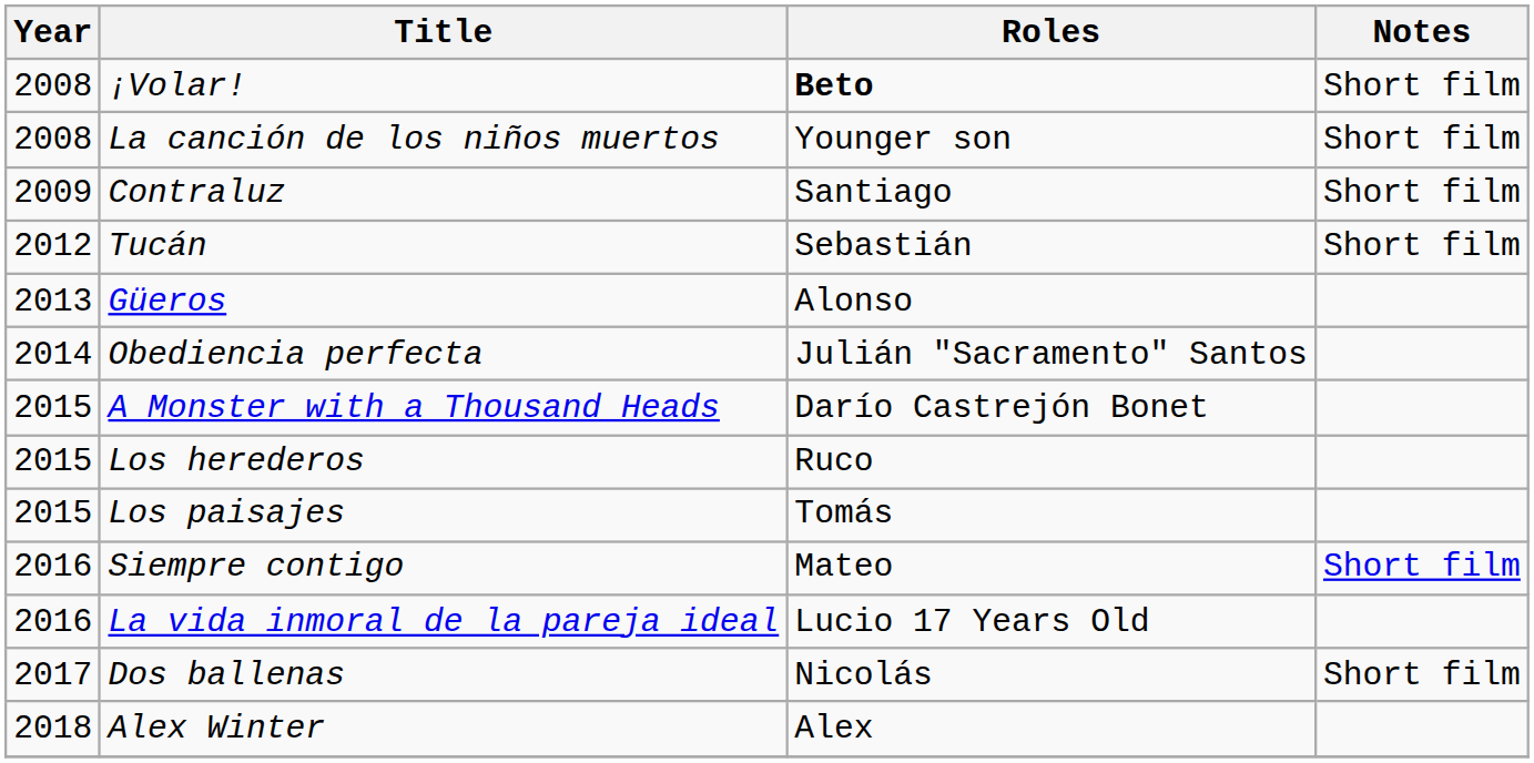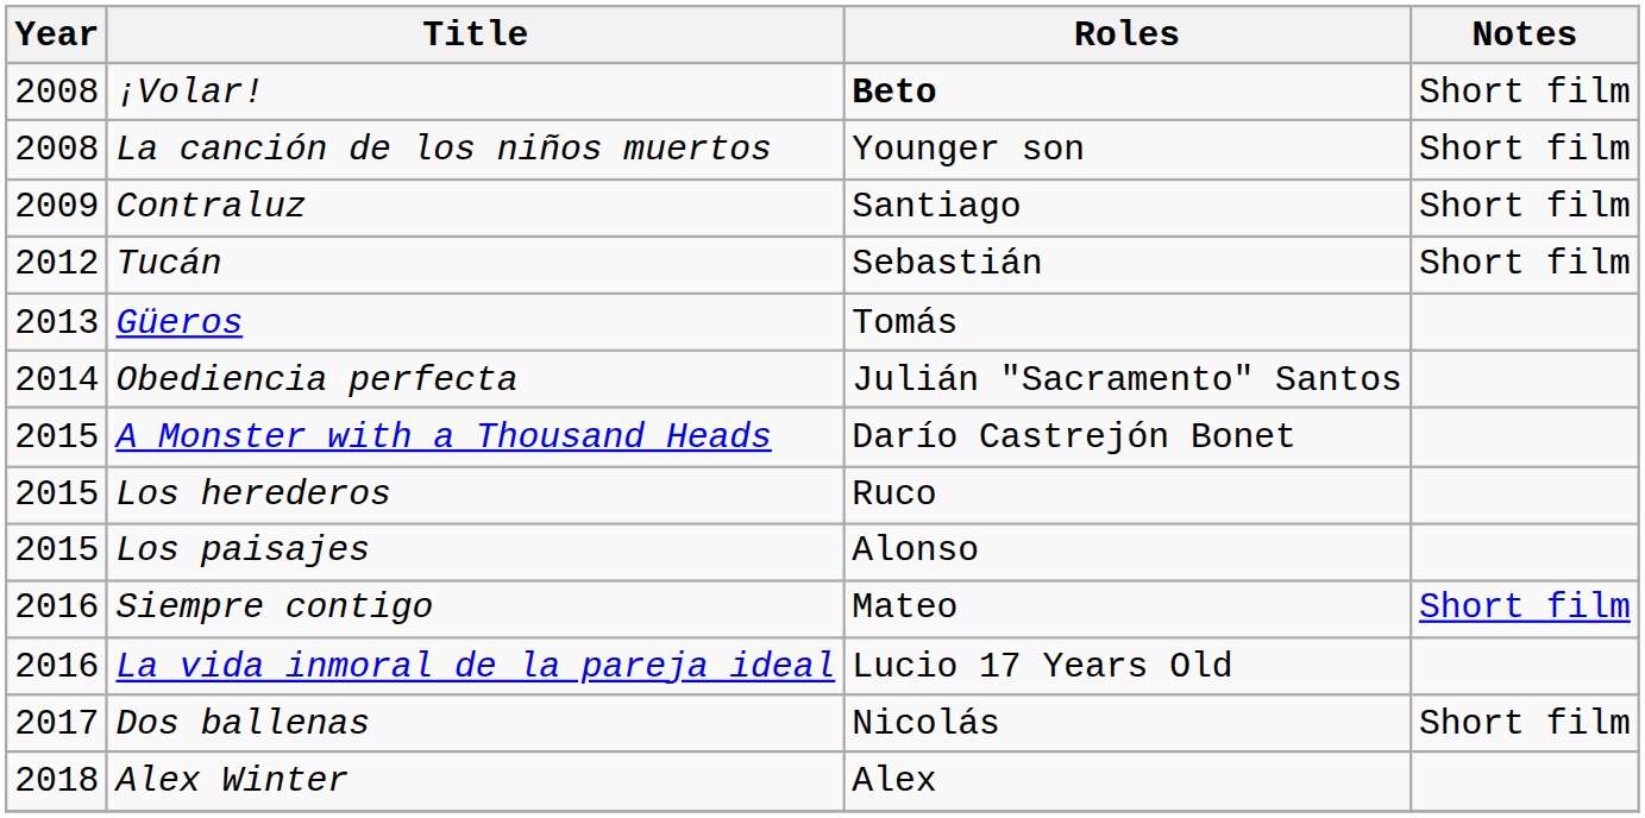 <table class="wikitable sortable">
 <tr>
 <th>Year</th>
 <th>Title</th>
 <th>Roles</th>
 <th>Notes</th>
 </tr>
 <tr>
 <td>2008</td>
 <td><em>¡Volar!</em></td>
 <td><strong>Beto</strong></td>
 <td>Short film</td>
 </tr>
 <tr>
 <td>2008</td>
 <td><em>La canción de los niños muertos</em></td>
 <td>Younger son</td>
 <td>Short film</td>
 </tr>
 <tr>
 <td>2009</td>
 <td><em>Contraluz</em></td>
 <td>Santiago</td>
 <td>Short film</td>
 </tr>
 <tr>
 <td>2012</td>
 <td><em>Tucán</em></td>
 <td>Sebastián</td>
 <td>Short film</td>
 </tr>
 <tr>
 <td>2013</td>
 <td><em><a href='#'>Güeros</a></em></td>
-<td>Alonso</td>
+<td>Tomás</td>
 <td></td>
 </tr>
 <tr>
 <td>2014</td>
 <td><em>Obediencia perfecta</em></td>
 <td>Julián "Sacramento" Santos</td>
 <td></td>
 </tr>
 <tr>
 <td>2015</td>
 <td><em><a href='#'>A Monster with a Thousand Heads</a></em></td>
 <td>Darío Castrejón Bonet</td>
 <td></td>
 </tr>
 <tr>
 <td>2015</td>
 <td><em>Los herederos</em></td>
 <td>Ruco</td>
 <td></td>
 </tr>
 <tr>
 <td>2015</td>
 <td><em>Los paisajes</em></td>
-<td>Tomás</td>
+<td>Alonso</td>
 <td></td>
 </tr>
 <tr>
 <td>2016</td>
 <td><em>Siempre contigo</em></td>
 <td>Mateo</td>
 <td><a href='#'>Short film</a></td>
 </tr>
 <tr>
 <td>2016</td>
 <td><em><a href='#'>La vida inmoral de la pareja ideal</a></em></td>
 <td>Lucio 17 Years Old</td>
 <td></td>
 </tr>
 <tr>
 <td>2017</td>
 <td><em>Dos ballenas</em></td>
 <td>Nicolás</td>
 <td>Short film</td>
 </tr>
 <tr>
 <td>2018</td>
 <td><em>Alex Winter</em></td>
 <td>Alex</td>
 <td></td>
 </tr>
 <tr>
 </tr>
 </table>
